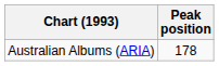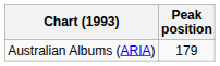 <table class="wikitable plainrowheaders">
 <tr>
 <th>Chart (1993)</th>
 <th>Peak<br> position</th>
 </tr>
 <tr>
 <td>Australian Albums (<a href='#'>ARIA</a>)</td>
-<td align="center">178</td>
+<td align="center">179</td>
 </tr>
 </table>
